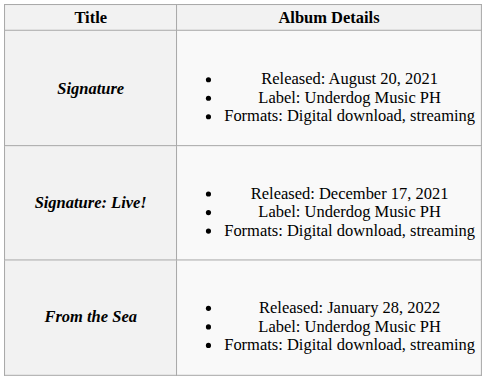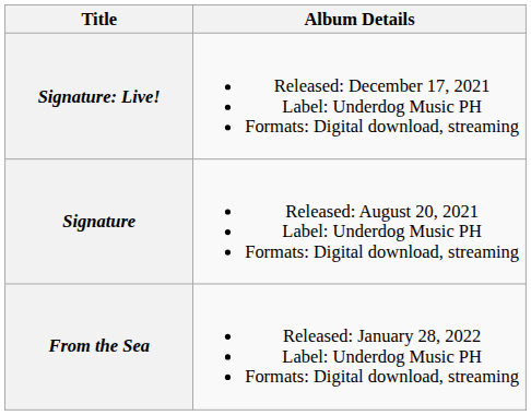 <table class="wikitable plainrowheaders" style="text-align:center;">
 <tr>
 <th scope="col" style="width:10em;">Title</th>
 <th scope="col" style="width:18em;">Album Details</th>
 </tr>
 <tr>
+<th scope="row"><em>Signature: Live!</em></th>
+<td><br><ul><li>Released: December 17, 2021</li><li>Label: Underdog Music PH</li><li>Formats: Digital download, streaming</li></ul></td>
+</tr>
+<tr>
 <th scope="row"><em>Signature</em></th>
 <td><br><ul><li>Released: August 20, 2021</li><li>Label: Underdog Music PH</li><li>Formats: Digital download, streaming</li></ul></td>
-</tr>
-<tr>
-<th scope="row"><em>Signature: Live!</em></th>
-<td><br><ul><li>Released: December 17, 2021</li><li>Label: Underdog Music PH</li><li>Formats: Digital download, streaming</li></ul></td>
 </tr>
 <tr>
 <th scope="row"><em>From the Sea</em></th>
 <td><br><ul><li>Released: January 28, 2022</li><li>Label: Underdog Music PH</li><li>Formats: Digital download, streaming</li></ul></td>
 </tr>
 </table>
